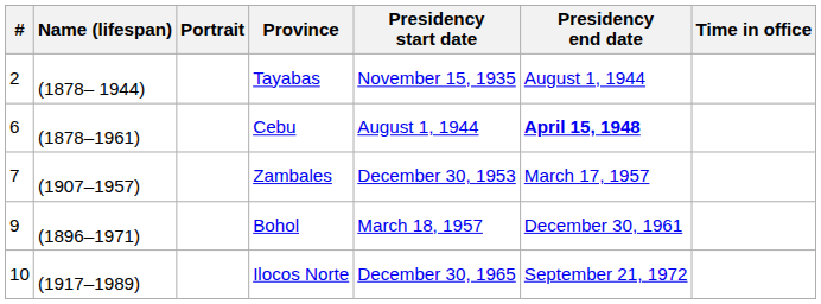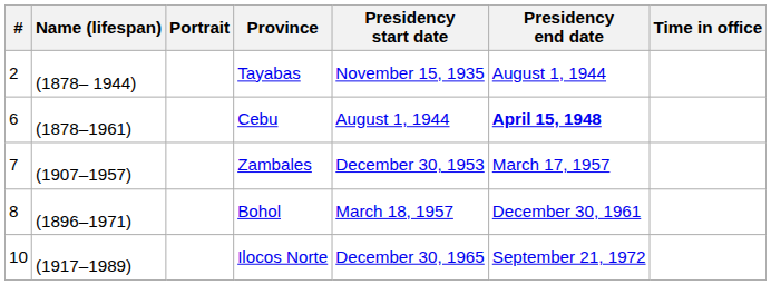 <table class="sortable wikitable">
 <tr>
 <th style="text-align:center;"><abbr>#</abbr></th>
 <th style="text-align:center;">Name (lifespan)</th>
 <th style="text-align:center;">Portrait</th>
 <th style="text-align:center;">Province</th>
 <th style="text-align:center;">Presidency<br>start date</th>
 <th style="text-align:center;">Presidency<br>end date</th>
 <th style="text-align:center;">Time in office</th>
 </tr>
 <tr style="text-align:left; background:#fff;">
 <td>2</td>
 <td><br>(1878– 1944)</td>
 <td></td>
 <td><a href='#'>Tayabas</a></td>
 <td><a href='#'>November 15, 1935</a></td>
 <td><a href='#'>August 1, 1944</a></td>
 <td></td>
 </tr>
 <tr style="text-align:left; background:#fff;">
 <td>6</td>
 <td><br>(1878–1961)</td>
 <td></td>
 <td><a href='#'>Cebu</a></td>
 <td><a href='#'>August 1, 1944</a></td>
 <td><strong><a href='#'>April 15, 1948</a></strong></td>
 <td></td>
 </tr>
 <tr style="text-align:left; background:#fff;">
 <td>7</td>
 <td><br>(1907–1957)</td>
 <td></td>
 <td><a href='#'>Zambales</a></td>
 <td><a href='#'>December 30, 1953</a></td>
 <td><a href='#'>March 17, 1957</a></td>
 <td></td>
 </tr>
 <tr style="text-align:left; background:#fff;">
-<td>9</td>
+<td>8</td>
 <td><br>(1896–1971)</td>
 <td></td>
 <td><a href='#'>Bohol</a></td>
 <td><a href='#'>March 18, 1957</a></td>
 <td><a href='#'>December 30, 1961</a></td>
 <td></td>
 </tr>
 <tr style="text-align:left; background:#fff;">
 <td>10</td>
 <td><br>(1917–1989)</td>
 <td></td>
 <td><a href='#'>Ilocos Norte</a></td>
 <td><a href='#'>December 30, 1965</a></td>
 <td><a href='#'>September 21, 1972</a></td>
 <td></td>
 </tr>
 </table>
